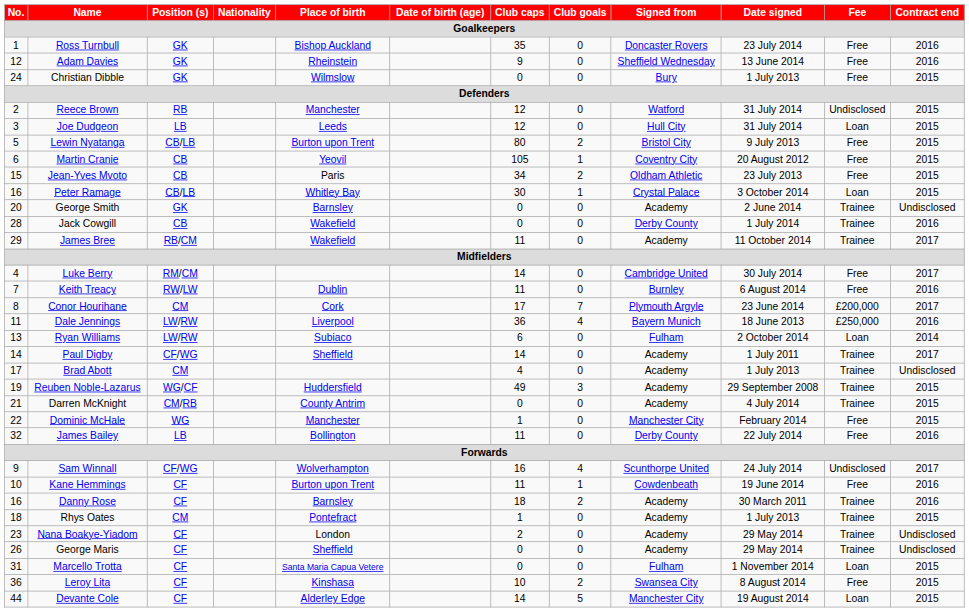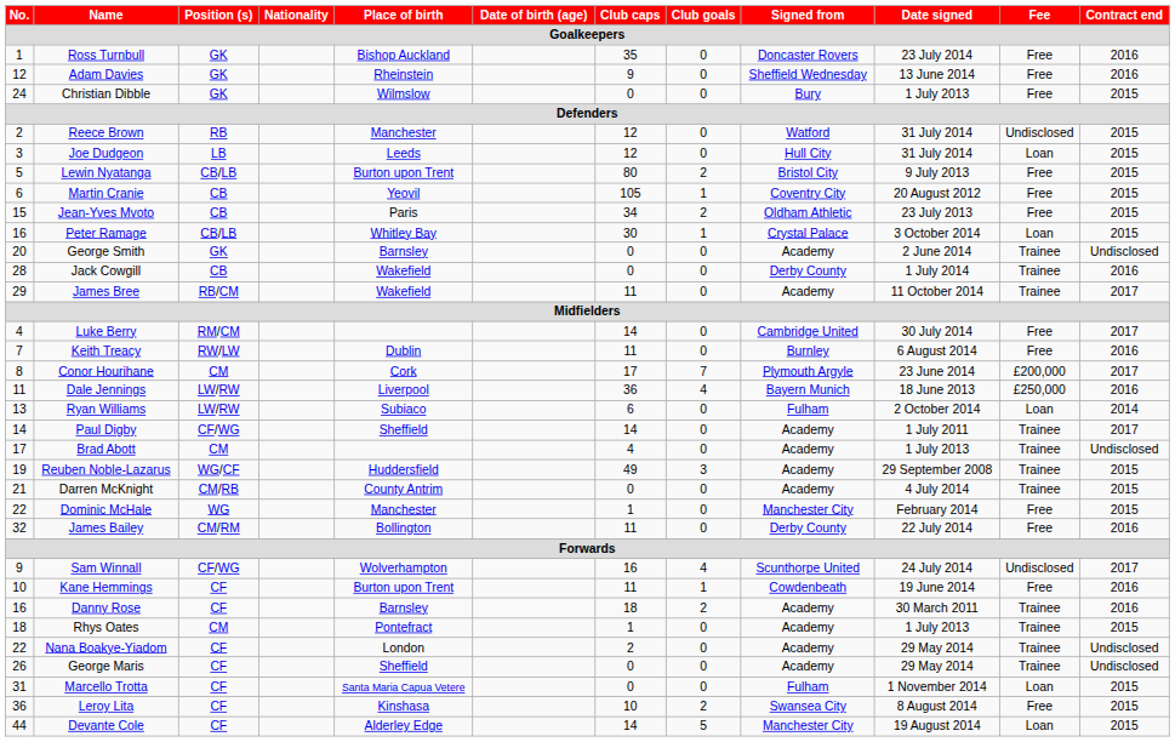 <table class="wikitable" style="text-align:center; font-size:85%; width:100%;">
 <tr>
 <th style="background:#f00; color:white; text-align:center;">No.</th>
 <th style="background:#f00; color:white; text-align:center;">Name</th>
 <th style="background:#f00; color:white; text-align:center;">Position (s)</th>
 <th style="background:#f00; color:white; text-align:center;">Nationality</th>
 <th style="background:#f00; color:white; text-align:center;">Place of birth</th>
 <th style="background:#f00; color:white; text-align:center;">Date of birth (age)</th>
 <th style="background:#f00; color:white; text-align:center;">Club caps</th>
 <th style="background:#f00; color:white; text-align:center;">Club goals</th>
 <th style="background:#f00; color:white; text-align:center;">Signed from</th>
 <th style="background:#f00; color:white; text-align:center;">Date signed</th>
 <th style="background:#f00; color:white; text-align:center;">Fee</th>
 <th style="background:#f00; color:white; text-align:center;">Contract end</th>
 </tr>
 <tr>
 <th colspan="14" style="background:#dcdcdc; text-align:center;">Goalkeepers</th>
 </tr>
 <tr>
 <td>1</td>
 <td><a href='#'>Ross Turnbull</a></td>
 <td><a href='#'>GK</a></td>
 <td></td>
 <td><a href='#'>Bishop Auckland</a></td>
 <td></td>
 <td>35</td>
 <td>0</td>
 <td><a href='#'>Doncaster Rovers</a></td>
 <td>23 July 2014</td>
 <td>Free</td>
 <td>2016</td>
 </tr>
 <tr>
 <td>12</td>
 <td><a href='#'>Adam Davies</a></td>
 <td><a href='#'>GK</a></td>
 <td></td>
 <td><a href='#'>Rheinstein</a></td>
 <td></td>
 <td>9</td>
 <td>0</td>
 <td><a href='#'>Sheffield Wednesday</a></td>
 <td>13 June 2014</td>
 <td>Free</td>
 <td>2016</td>
 </tr>
 <tr>
 <td>24</td>
 <td>Christian Dibble</td>
 <td><a href='#'>GK</a></td>
 <td></td>
 <td><a href='#'>Wilmslow</a></td>
 <td></td>
 <td>0</td>
 <td>0</td>
 <td><a href='#'>Bury</a></td>
 <td>1 July 2013</td>
 <td>Free</td>
 <td>2015</td>
 </tr>
 <tr>
 <th colspan="14" style="background:#dcdcdc; text-align:center;">Defenders</th>
 </tr>
 <tr>
 <td>2</td>
 <td><a href='#'>Reece Brown</a></td>
 <td><a href='#'>RB</a></td>
 <td></td>
 <td><a href='#'>Manchester</a></td>
 <td></td>
 <td>12</td>
 <td>0</td>
 <td><a href='#'>Watford</a></td>
 <td>31 July 2014</td>
 <td>Undisclosed</td>
 <td>2015</td>
 </tr>
 <tr>
 <td>3</td>
 <td><a href='#'>Joe Dudgeon</a></td>
 <td><a href='#'>LB</a></td>
 <td></td>
 <td><a href='#'>Leeds</a></td>
 <td></td>
 <td>12</td>
 <td>0</td>
 <td><a href='#'>Hull City</a></td>
 <td>31 July 2014</td>
 <td>Loan</td>
 <td>2015</td>
 </tr>
 <tr>
 <td>5</td>
 <td><a href='#'>Lewin Nyatanga</a></td>
 <td><a href='#'>CB</a>/<a href='#'>LB</a></td>
 <td></td>
 <td><a href='#'>Burton upon Trent</a></td>
 <td></td>
 <td>80</td>
 <td>2</td>
 <td><a href='#'>Bristol City</a></td>
 <td>9 July 2013</td>
 <td>Free</td>
 <td>2015</td>
 </tr>
 <tr>
 <td>6</td>
 <td><a href='#'>Martin Cranie</a></td>
 <td><a href='#'>CB</a></td>
 <td></td>
 <td><a href='#'>Yeovil</a></td>
 <td></td>
 <td>105</td>
 <td>1</td>
 <td><a href='#'>Coventry City</a></td>
 <td>20 August 2012</td>
 <td>Free</td>
 <td>2015</td>
 </tr>
 <tr>
 <td>15</td>
 <td><a href='#'>Jean-Yves Mvoto</a></td>
 <td><a href='#'>CB</a></td>
 <td></td>
 <td>Paris</td>
 <td></td>
 <td>34</td>
 <td>2</td>
 <td><a href='#'>Oldham Athletic</a></td>
 <td>23 July 2013</td>
 <td>Free</td>
 <td>2015</td>
 </tr>
 <tr>
 <td>16</td>
 <td><a href='#'>Peter Ramage</a></td>
 <td><a href='#'>CB</a>/<a href='#'>LB</a></td>
 <td></td>
 <td><a href='#'>Whitley Bay</a></td>
 <td></td>
 <td>30</td>
 <td>1</td>
 <td><a href='#'>Crystal Palace</a></td>
 <td>3 October 2014</td>
 <td>Loan</td>
 <td>2015</td>
 </tr>
 <tr>
 <td>20</td>
 <td>George Smith</td>
 <td><a href='#'>GK</a></td>
 <td></td>
 <td><a href='#'>Barnsley</a></td>
 <td></td>
 <td>0</td>
 <td>0</td>
 <td>Academy</td>
 <td>2 June 2014</td>
 <td>Trainee</td>
 <td>Undisclosed</td>
 </tr>
 <tr>
 <td>28</td>
 <td>Jack Cowgill</td>
 <td><a href='#'>CB</a></td>
 <td></td>
 <td><a href='#'>Wakefield</a></td>
 <td></td>
 <td>0</td>
 <td>0</td>
 <td><a href='#'>Derby County</a></td>
 <td>1 July 2014</td>
 <td>Trainee</td>
 <td>2016</td>
 </tr>
 <tr>
 <td>29</td>
 <td><a href='#'>James Bree</a></td>
 <td><a href='#'>RB</a>/<a href='#'>CM</a></td>
 <td></td>
 <td><a href='#'>Wakefield</a></td>
 <td></td>
 <td>11</td>
 <td>0</td>
 <td>Academy</td>
 <td>11 October 2014</td>
 <td>Trainee</td>
 <td>2017</td>
 </tr>
 <tr>
 <th colspan="14" style="background:#dcdcdc; text-align:center;">Midfielders</th>
 </tr>
 <tr>
 <td>4</td>
 <td><a href='#'>Luke Berry</a></td>
 <td><a href='#'>RM</a>/<a href='#'>CM</a></td>
 <td></td>
 <td></td>
 <td></td>
 <td>14</td>
 <td>0</td>
 <td><a href='#'>Cambridge United</a></td>
 <td>30 July 2014</td>
 <td>Free</td>
 <td>2017</td>
 </tr>
 <tr>
 <td>7</td>
 <td><a href='#'>Keith Treacy</a></td>
 <td><a href='#'>RW</a>/<a href='#'>LW</a></td>
 <td></td>
 <td><a href='#'>Dublin</a></td>
 <td></td>
 <td>11</td>
 <td>0</td>
 <td><a href='#'>Burnley</a></td>
 <td>6 August 2014</td>
 <td>Free</td>
 <td>2016</td>
 </tr>
 <tr>
 <td>8</td>
 <td><a href='#'>Conor Hourihane</a></td>
 <td><a href='#'>CM</a></td>
 <td></td>
 <td><a href='#'>Cork</a></td>
 <td></td>
 <td>17</td>
 <td>7</td>
 <td><a href='#'>Plymouth Argyle</a></td>
 <td>23 June 2014</td>
 <td>£200,000</td>
 <td>2017</td>
 </tr>
 <tr>
 <td>11</td>
 <td><a href='#'>Dale Jennings</a></td>
 <td><a href='#'>LW</a>/<a href='#'>RW</a></td>
 <td></td>
 <td><a href='#'>Liverpool</a></td>
 <td></td>
 <td>36</td>
 <td>4</td>
 <td><a href='#'>Bayern Munich</a></td>
 <td>18 June 2013</td>
 <td>£250,000</td>
 <td>2016</td>
 </tr>
 <tr>
 <td>13</td>
 <td><a href='#'>Ryan Williams</a></td>
 <td><a href='#'>LW</a>/<a href='#'>RW</a></td>
 <td></td>
 <td><a href='#'>Subiaco</a></td>
 <td></td>
 <td>6</td>
 <td>0</td>
 <td><a href='#'>Fulham</a></td>
 <td>2 October 2014</td>
 <td>Loan</td>
 <td>2014</td>
 </tr>
 <tr>
 <td>14</td>
 <td><a href='#'>Paul Digby</a></td>
 <td><a href='#'>CF</a>/<a href='#'>WG</a></td>
 <td></td>
 <td><a href='#'>Sheffield</a></td>
 <td></td>
 <td>14</td>
 <td>0</td>
 <td>Academy</td>
 <td>1 July 2011</td>
 <td>Trainee</td>
 <td>2017</td>
 </tr>
 <tr>
 <td>17</td>
 <td><a href='#'>Brad Abott</a></td>
 <td><a href='#'>CM</a></td>
 <td></td>
 <td></td>
 <td></td>
 <td>4</td>
 <td>0</td>
 <td>Academy</td>
 <td>1 July 2013</td>
 <td>Trainee</td>
 <td>Undisclosed</td>
 </tr>
 <tr>
 <td>19</td>
 <td><a href='#'>Reuben Noble-Lazarus</a></td>
 <td><a href='#'>WG</a>/<a href='#'>CF</a></td>
 <td></td>
 <td><a href='#'>Huddersfield</a></td>
 <td></td>
 <td>49</td>
 <td>3</td>
 <td>Academy</td>
 <td>29 September 2008</td>
 <td>Trainee</td>
 <td>2015</td>
 </tr>
 <tr>
 <td>21</td>
 <td>Darren McKnight</td>
 <td><a href='#'>CM</a>/<a href='#'>RB</a></td>
 <td></td>
 <td><a href='#'>County Antrim</a></td>
 <td></td>
 <td>0</td>
 <td>0</td>
 <td>Academy</td>
 <td>4 July 2014</td>
 <td>Trainee</td>
 <td>2015</td>
 </tr>
 <tr>
 <td>22</td>
 <td><a href='#'>Dominic McHale</a></td>
 <td><a href='#'>WG</a></td>
 <td></td>
 <td><a href='#'>Manchester</a></td>
 <td></td>
 <td>1</td>
 <td>0</td>
 <td><a href='#'>Manchester City</a></td>
 <td>February 2014</td>
 <td>Free</td>
 <td>2015</td>
 </tr>
 <tr>
 <td>32</td>
 <td><a href='#'>James Bailey</a></td>
-<td><a href='#'>LB</a></td>
+<td><a href='#'>CM</a>/<a href='#'>RM</a></td>
 <td></td>
 <td><a href='#'>Bollington</a></td>
 <td></td>
 <td>11</td>
 <td>0</td>
 <td><a href='#'>Derby County</a></td>
 <td>22 July 2014</td>
 <td>Free</td>
 <td>2016</td>
 </tr>
 <tr>
 <th colspan="14" style="background:#dcdcdc; text-align:center;">Forwards</th>
 </tr>
 <tr>
 <td>9</td>
 <td><a href='#'>Sam Winnall</a></td>
 <td><a href='#'>CF</a>/<a href='#'>WG</a></td>
 <td></td>
 <td><a href='#'>Wolverhampton</a></td>
 <td></td>
 <td>16</td>
 <td>4</td>
 <td><a href='#'>Scunthorpe United</a></td>
 <td>24 July 2014</td>
 <td>Undisclosed</td>
 <td>2017</td>
 </tr>
 <tr>
 <td>10</td>
 <td><a href='#'>Kane Hemmings</a></td>
 <td><a href='#'>CF</a></td>
 <td></td>
 <td><a href='#'>Burton upon Trent</a></td>
 <td></td>
 <td>11</td>
 <td>1</td>
 <td><a href='#'>Cowdenbeath</a></td>
 <td>19 June 2014</td>
 <td>Free</td>
 <td>2016</td>
 </tr>
 <tr>
 <td>16</td>
 <td><a href='#'>Danny Rose</a></td>
 <td><a href='#'>CF</a></td>
 <td></td>
 <td><a href='#'>Barnsley</a></td>
 <td></td>
 <td>18</td>
 <td>2</td>
 <td>Academy</td>
 <td>30 March 2011</td>
 <td>Trainee</td>
 <td>2016</td>
 </tr>
 <tr>
 <td>18</td>
 <td>Rhys Oates</td>
 <td><a href='#'>CM</a></td>
 <td></td>
 <td><a href='#'>Pontefract</a></td>
 <td></td>
 <td>1</td>
 <td>0</td>
 <td>Academy</td>
 <td>1 July 2013</td>
 <td>Trainee</td>
 <td>2015</td>
 </tr>
 <tr>
-<td>23</td>
+<td>22</td>
 <td><a href='#'>Nana Boakye-Yiadom</a></td>
 <td><a href='#'>CF</a></td>
 <td></td>
 <td>London</td>
 <td></td>
 <td>2</td>
 <td>0</td>
 <td>Academy</td>
 <td>29 May 2014</td>
 <td>Trainee</td>
 <td>Undisclosed</td>
 </tr>
 <tr>
 <td>26</td>
 <td>George Maris</td>
 <td><a href='#'>CF</a></td>
 <td></td>
 <td><a href='#'>Sheffield</a></td>
 <td></td>
 <td>0</td>
 <td>0</td>
 <td>Academy</td>
 <td>29 May 2014</td>
 <td>Trainee</td>
 <td>Undisclosed</td>
 </tr>
 <tr>
 <td>31</td>
 <td><a href='#'>Marcello Trotta</a></td>
 <td><a href='#'>CF</a></td>
 <td></td>
 <td><small><a href='#'>Santa Maria Capua Vetere</a></small></td>
 <td></td>
 <td>0</td>
 <td>0</td>
 <td><a href='#'>Fulham</a></td>
 <td>1 November 2014</td>
 <td>Loan</td>
 <td>2015</td>
 </tr>
 <tr>
 <td>36</td>
 <td><a href='#'>Leroy Lita</a></td>
 <td><a href='#'>CF</a></td>
 <td></td>
 <td><a href='#'>Kinshasa</a></td>
 <td></td>
 <td>10</td>
 <td>2</td>
 <td><a href='#'>Swansea City</a></td>
 <td>8 August 2014</td>
 <td>Free</td>
 <td>2015</td>
 </tr>
 <tr>
 <td>44</td>
 <td><a href='#'>Devante Cole</a></td>
 <td><a href='#'>CF</a></td>
 <td></td>
 <td><a href='#'>Alderley Edge</a></td>
 <td></td>
 <td>14</td>
 <td>5</td>
 <td><a href='#'>Manchester City</a></td>
 <td>19 August 2014</td>
 <td>Loan</td>
 <td>2015</td>
 </tr>
 </table>
